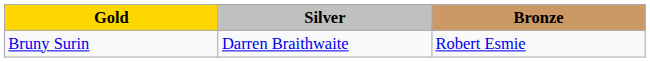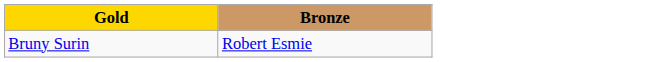 <table class="wikitable" style="text-align:left">
 <tr align="center">
 <td width=200 bgcolor=gold><strong>Gold</strong></td>
-<td width=200 bgcolor=silver><strong>Silver</strong></td>
 <td width=200 bgcolor=CC9966><strong>Bronze</strong></td>
 </tr>
 <tr>
 <td><a href='#'>Bruny Surin</a><br><em></em></td>
-<td><a href='#'>Darren Braithwaite</a><br><em></em></td>
 <td><a href='#'>Robert Esmie</a><br><em></em></td>
 </tr>
 </table>
